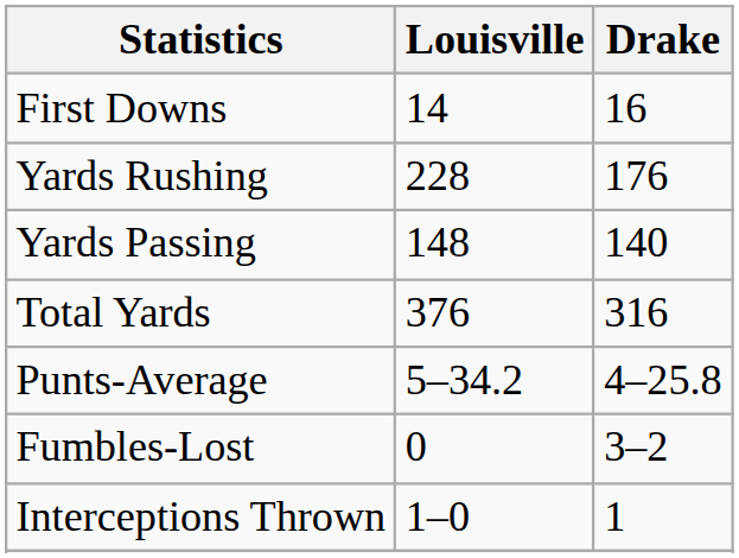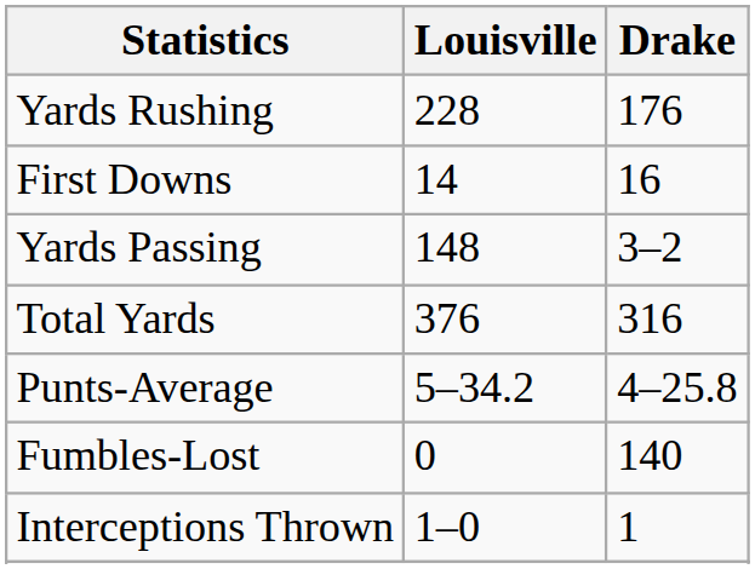 <table class="wikitable">
 <tr>
 <th>Statistics</th>
 <th>Louisville</th>
 <th>Drake</th>
 </tr>
 <tr>
+<td>Yards Rushing</td>
+<td>228</td>
+<td>176</td>
+</tr>
+<tr>
 <td>First Downs</td>
 <td>14</td>
 <td>16</td>
 </tr>
 <tr>
-<td>Yards Rushing</td>
-<td>228</td>
-<td>176</td>
-</tr>
-<tr>
 <td>Yards Passing</td>
 <td>148</td>
-<td>140</td>
+<td>3–2</td>
 </tr>
 <tr>
 <td>Total Yards</td>
 <td>376</td>
 <td>316</td>
 </tr>
 <tr>
 <td>Punts-Average</td>
 <td>5–34.2</td>
 <td>4–25.8</td>
 </tr>
 <tr>
 <td>Fumbles-Lost</td>
 <td>0</td>
-<td>3–2</td>
+<td>140</td>
 </tr>
 <tr>
 <td>Interceptions Thrown</td>
 <td>1–0</td>
 <td>1</td>
 </tr>
 <tr>
 </tr>
 <tr>
 </tr>
 </table>
